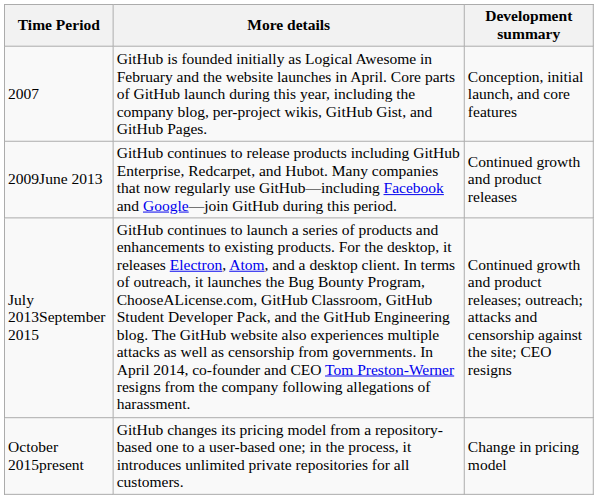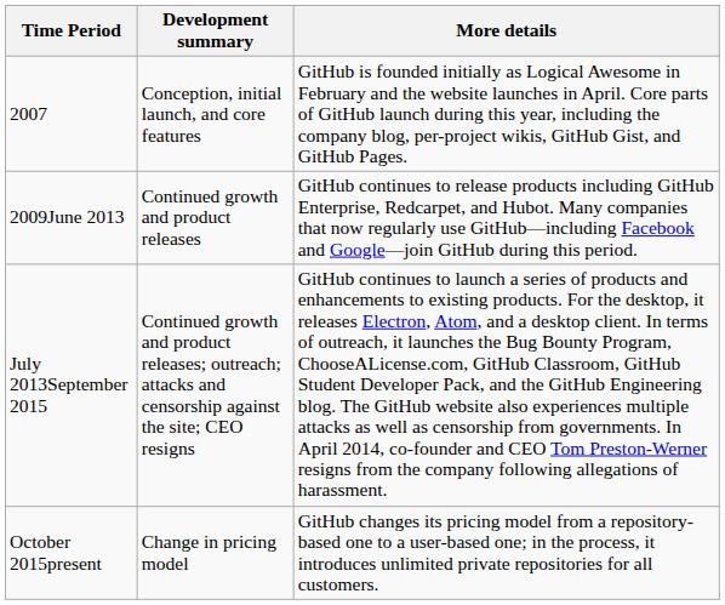 <table class="wikitable">
 <tr>
 <th>Time Period</th>
+<th>Development summary</th>
 <th>More details</th>
-<th>Development summary</th>
 </tr>
 <tr>
 <td>2007</td>
+<td>Conception, initial launch, and core features</td>
 <td>GitHub is founded initially as Logical Awesome in February and the website launches in April. Core parts of GitHub launch during this year, including the company blog, per-project wikis, GitHub Gist, and GitHub Pages.</td>
-<td>Conception, initial launch, and core features</td>
 </tr>
 <tr>
 <td>2009June 2013</td>
+<td>Continued growth and product releases</td>
 <td>GitHub continues to release products including GitHub Enterprise, Redcarpet, and Hubot. Many companies that now regularly use GitHub—including <a href='#'>Facebook</a> and <a href='#'>Google</a>—join GitHub during this period.</td>
-<td>Continued growth and product releases</td>
 </tr>
 <tr>
 <td>July 2013September 2015</td>
+<td>Continued growth and product releases; outreach; attacks and censorship against the site; CEO resigns</td>
 <td>GitHub continues to launch a series of products and enhancements to existing products. For the desktop, it releases <a href='#'>Electron</a>, <a href='#'>Atom</a>, and a desktop client. In terms of outreach, it launches the Bug Bounty Program, ChooseALicense.com, GitHub Classroom, GitHub Student Developer Pack, and the GitHub Engineering blog. The GitHub website also experiences multiple attacks as well as censorship from governments. In April 2014, co-founder and CEO <a href='#'>Tom Preston-Werner</a> resigns from the company following allegations of harassment.</td>
-<td>Continued growth and product releases; outreach; attacks and censorship against the site; CEO resigns</td>
 </tr>
 <tr>
 <td>October 2015present</td>
+<td>Change in pricing model</td>
 <td>GitHub changes its pricing model from a repository-based one to a user-based one; in the process, it introduces unlimited private repositories for all customers.</td>
-<td>Change in pricing model</td>
 </tr>
 </table>
